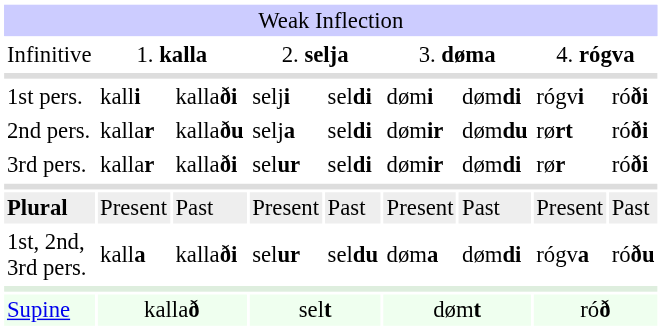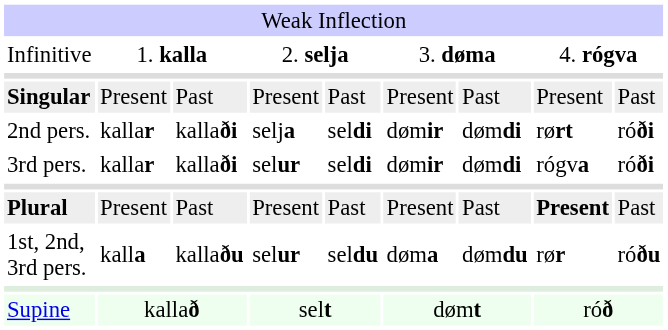 <table id="toc" style="margin-left: 15px;" width="460" cellpadding="2">
 <tr style="background:#ccccff">
 <td colspan="9" align="center" bgcolor="#ccccff">Weak Inflection</td>
 </tr>
 <tr>
 <td>Infinitive</td>
 <td colspan="2" align="center">1. <strong>kalla</strong></td>
 <td colspan="2" align="center">2. <strong>selja</strong></td>
 <td colspan="2" align="center">3. <strong>døma</strong></td>
 <td colspan="2" align="center">4. <strong>rógva</strong></td>
 </tr>
 <tr>
 <td colspan="9" bgcolor="#dddddd"></td>
 </tr>
 <tr>
-<td>1st pers.</td>
-<td bgcolor="#ffffff">kall<strong>i</strong></td>
-<td bgcolor="#ffffff">kalla<strong>ði</strong></td>
-<td bgcolor="#ffffff">selj<strong>i</strong></td>
-<td bgcolor="#ffffff">sel<strong>di</strong></td>
-<td bgcolor="#ffffff">døm<strong>i</strong></td>
-<td bgcolor="#ffffff">døm<strong>di</strong></td>
-<td bgcolor="#ffffff">rógv<strong>i</strong></td>
-<td bgcolor="#ffffff">ró<strong>ði</strong></td>
+<td bgcolor="#eeeeee"><strong>Singular</strong></td>
+<td bgcolor="#eeeeee">Present</td>
+<td bgcolor="#eeeeee">Past</td>
+<td bgcolor="#eeeeee">Present</td>
+<td bgcolor="#eeeeee">Past</td>
+<td bgcolor="#eeeeee">Present</td>
+<td bgcolor="#eeeeee">Past</td>
+<td bgcolor="#eeeeee">Present</td>
+<td bgcolor="#eeeeee">Past</td>
 </tr>
 <tr>
 <td>2nd pers.</td>
 <td bgcolor="#ffffff">kalla<strong>r</strong></td>
-<td bgcolor="#ffffff">kalla<strong>ðu</strong></td>
+<td bgcolor="#ffffff">kalla<strong>ði</strong></td>
 <td bgcolor="#ffffff">selj<strong>a</strong></td>
 <td bgcolor="#ffffff">sel<strong>di</strong></td>
 <td bgcolor="#ffffff">døm<strong>ir</strong></td>
-<td bgcolor="#ffffff">døm<strong>du</strong></td>
+<td bgcolor="#ffffff">døm<strong>di</strong></td>
 <td bgcolor="#ffffff">rø<strong>rt</strong></td>
 <td bgcolor="#ffffff">ró<strong>ði</strong></td>
 </tr>
 <tr>
 <td>3rd pers.</td>
 <td bgcolor="#ffffff">kalla<strong>r</strong></td>
 <td bgcolor="#ffffff">kalla<strong>ði</strong></td>
 <td bgcolor="#ffffff">sel<strong>ur</strong></td>
 <td bgcolor="#ffffff">sel<strong>di</strong></td>
 <td bgcolor="#ffffff">døm<strong>ir</strong></td>
 <td bgcolor="#ffffff">døm<strong>di</strong></td>
-<td bgcolor="#ffffff">rø<strong>r</strong></td>
+<td bgcolor="#ffffff">rógv<strong>a</strong></td>
 <td bgcolor="#ffffff">ró<strong>ði</strong></td>
 </tr>
 <tr>
 <td colspan="9" bgcolor="#dddddd"></td>
 </tr>
 <tr>
 <td bgcolor="#eeeeee"><strong>Plural</strong></td>
 <td bgcolor="#eeeeee">Present</td>
 <td bgcolor="#eeeeee">Past</td>
 <td bgcolor="#eeeeee">Present</td>
 <td bgcolor="#eeeeee">Past</td>
 <td bgcolor="#eeeeee">Present</td>
 <td bgcolor="#eeeeee">Past</td>
-<td bgcolor="#eeeeee">Present</td>
+<td bgcolor="#eeeeee"><strong>Present</strong></td>
 <td bgcolor="#eeeeee">Past</td>
 </tr>
 <tr>
 <td>1st, 2nd, 3rd pers.</td>
 <td bgcolor="#ffffff">kall<strong>a</strong></td>
-<td bgcolor="#ffffff">kalla<strong>ði</strong></td>
+<td bgcolor="#ffffff">kalla<strong>ðu</strong></td>
 <td bgcolor="#ffffff">sel<strong>ur</strong></td>
 <td bgcolor="#ffffff">sel<strong>du</strong></td>
 <td bgcolor="#ffffff">døm<strong>a</strong></td>
-<td bgcolor="#ffffff">døm<strong>di</strong></td>
-<td bgcolor="#ffffff">rógv<strong>a</strong></td>
+<td bgcolor="#ffffff">døm<strong>du</strong></td>
+<td bgcolor="#ffffff">rø<strong>r</strong></td>
 <td bgcolor="#ffffff">ró<strong>ðu</strong></td>
 </tr>
 <tr>
 <td colspan="9" bgcolor="#deeede"></td>
 </tr>
 <tr style="background:#efffef">
 <td><a href='#'>Supine</a></td>
 <td colspan="2" align="center">kalla<strong>ð</strong></td>
 <td colspan="2" align="center">sel<strong>t</strong></td>
 <td colspan="2" align="center">døm<strong>t</strong></td>
 <td colspan="2" align="center">ró<strong>ð</strong></td>
 </tr>
 </table>
